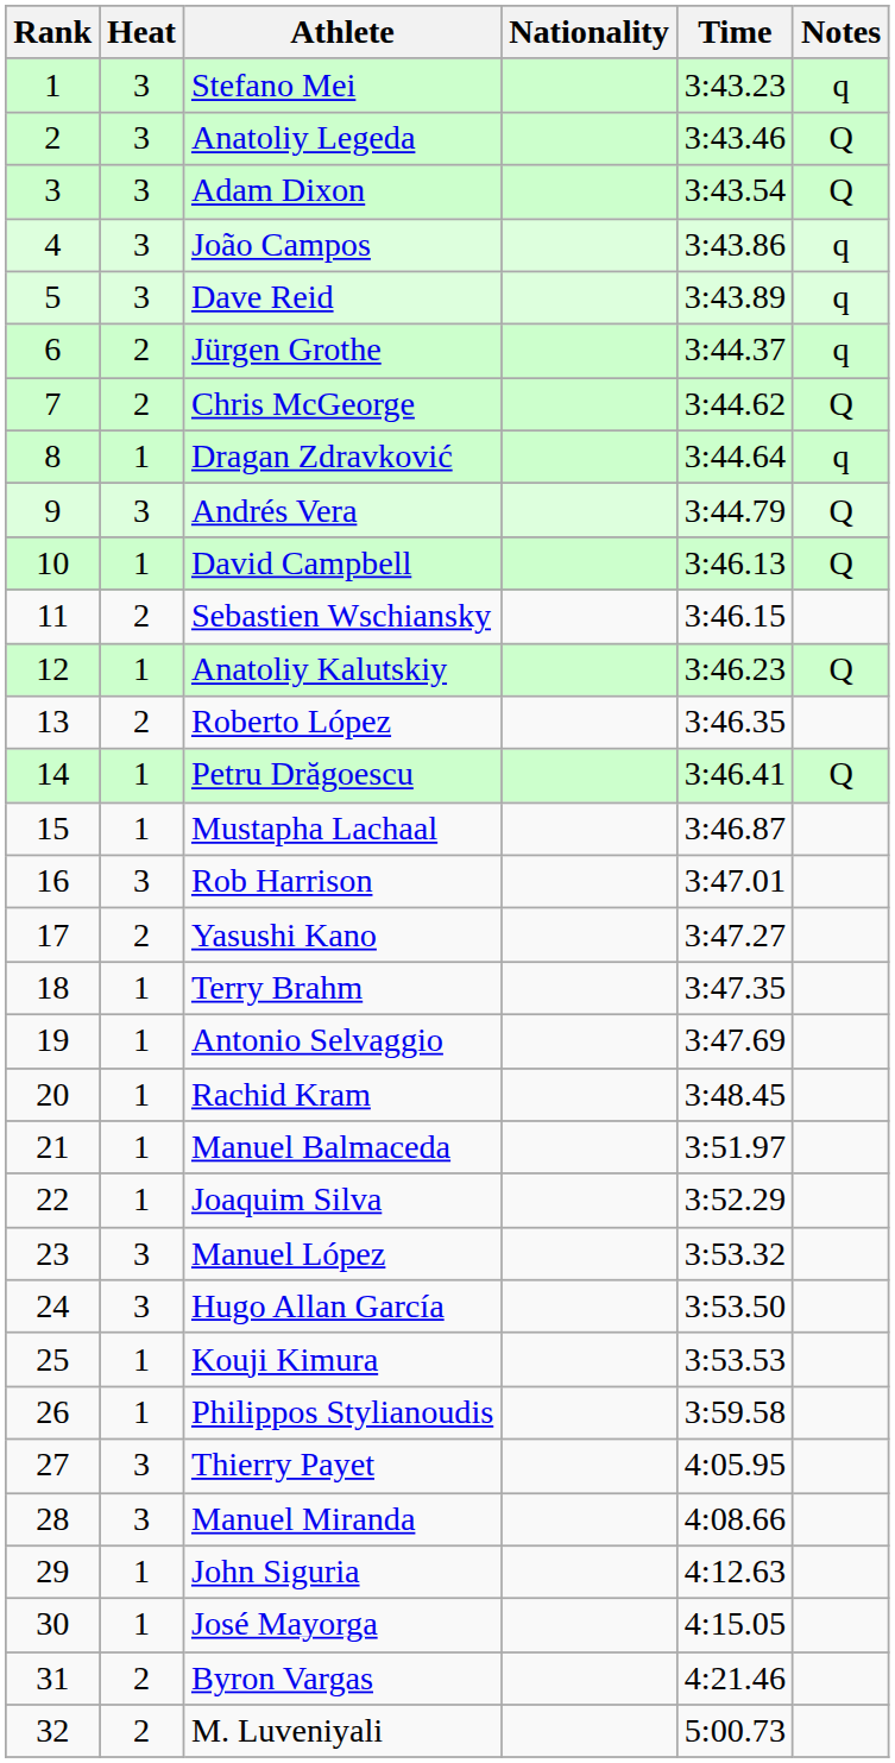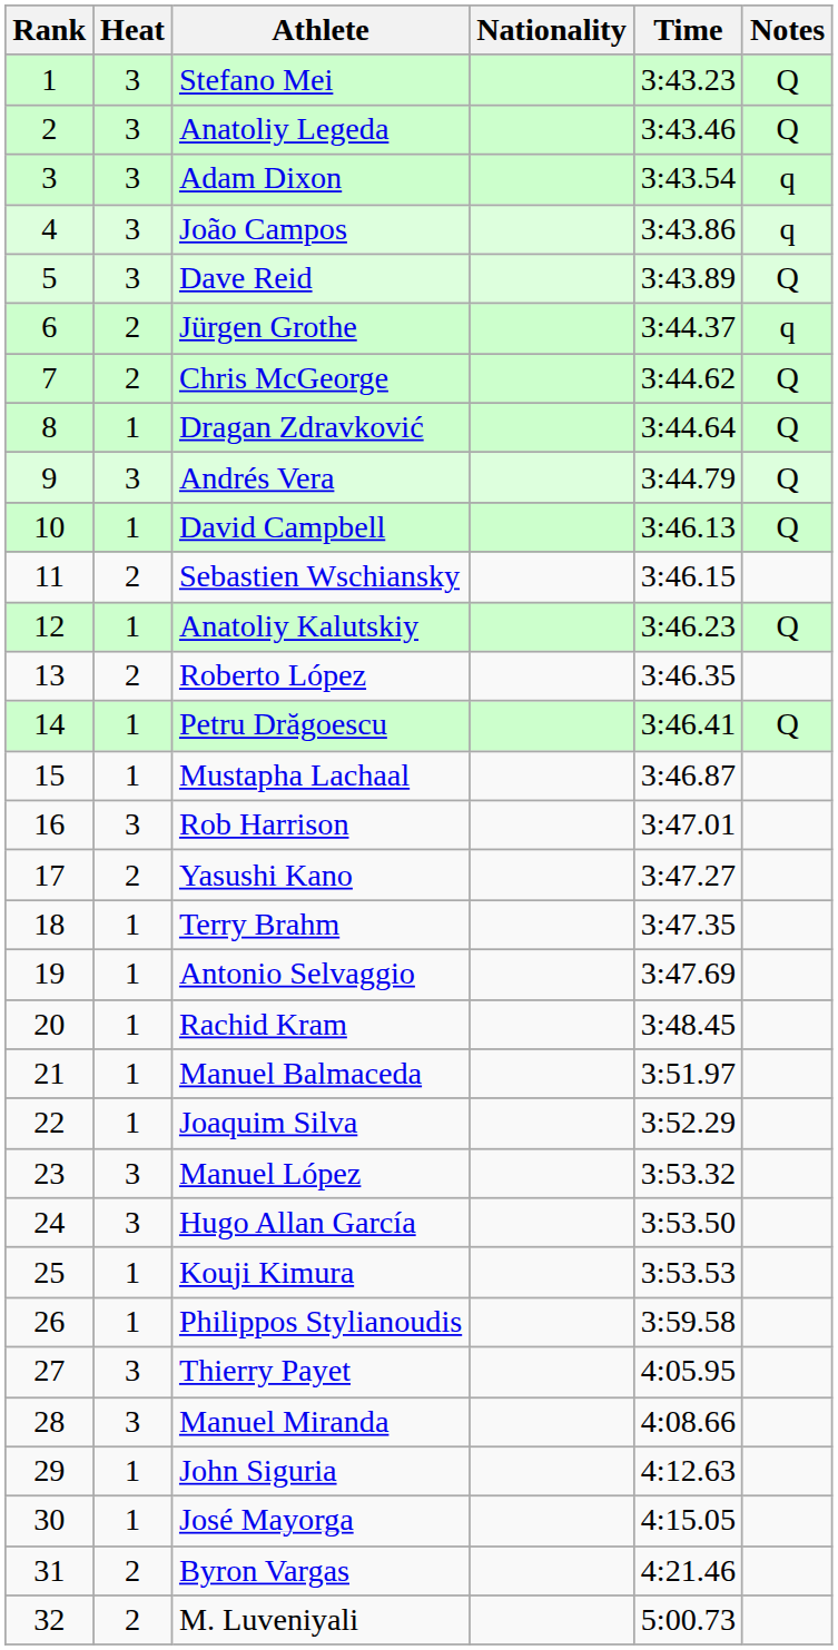 <table class="wikitable sortable" style="text-align:center">
 <tr>
 <th>Rank</th>
 <th>Heat</th>
 <th>Athlete</th>
 <th>Nationality</th>
 <th>Time</th>
 <th>Notes</th>
 </tr>
 <tr bgcolor=ccffcc>
 <td>1</td>
 <td>3</td>
 <td align=left><a href='#'>Stefano Mei</a></td>
 <td align=left></td>
 <td>3:43.23</td>
-<td>q</td>
+<td>Q</td>
 </tr>
 <tr bgcolor=ccffcc>
 <td>2</td>
 <td>3</td>
 <td align=left><a href='#'>Anatoliy Legeda</a></td>
 <td align=left></td>
 <td>3:43.46</td>
 <td>Q</td>
 </tr>
 <tr bgcolor=ccffcc>
 <td>3</td>
 <td>3</td>
 <td align=left><a href='#'>Adam Dixon</a></td>
 <td align=left></td>
 <td>3:43.54</td>
-<td>Q</td>
+<td>q</td>
 </tr>
 <tr bgcolor=ddffdd>
 <td>4</td>
 <td>3</td>
 <td align=left><a href='#'>João Campos</a></td>
 <td align=left></td>
 <td>3:43.86</td>
 <td>q</td>
 </tr>
 <tr bgcolor=ddffdd>
 <td>5</td>
 <td>3</td>
 <td align=left><a href='#'>Dave Reid</a></td>
 <td align=left></td>
 <td>3:43.89</td>
-<td>q</td>
+<td>Q</td>
 </tr>
 <tr bgcolor=ccffcc>
 <td>6</td>
 <td>2</td>
 <td align=left><a href='#'>Jürgen Grothe</a></td>
 <td align=left></td>
 <td>3:44.37</td>
 <td>q</td>
 </tr>
 <tr bgcolor=ccffcc>
 <td>7</td>
 <td>2</td>
 <td align=left><a href='#'>Chris McGeorge</a></td>
 <td align=left></td>
 <td>3:44.62</td>
 <td>Q</td>
 </tr>
 <tr bgcolor=ccffcc>
 <td>8</td>
 <td>1</td>
 <td align=left><a href='#'>Dragan Zdravković</a></td>
 <td align=left></td>
 <td>3:44.64</td>
-<td>q</td>
+<td>Q</td>
 </tr>
 <tr bgcolor=ddffdd>
 <td>9</td>
 <td>3</td>
 <td align=left><a href='#'>Andrés Vera</a></td>
 <td align=left></td>
 <td>3:44.79</td>
 <td>Q</td>
 </tr>
 <tr bgcolor=ccffcc>
 <td>10</td>
 <td>1</td>
 <td align=left><a href='#'>David Campbell</a></td>
 <td align=left></td>
 <td>3:46.13</td>
 <td>Q</td>
 </tr>
 <tr>
 <td>11</td>
 <td>2</td>
 <td align=left><a href='#'>Sebastien Wschiansky</a></td>
 <td align=left></td>
 <td>3:46.15</td>
 <td></td>
 </tr>
 <tr bgcolor=ccffcc>
 <td>12</td>
 <td>1</td>
 <td align=left><a href='#'>Anatoliy Kalutskiy</a></td>
 <td align=left></td>
 <td>3:46.23</td>
 <td>Q</td>
 </tr>
 <tr>
 <td>13</td>
 <td>2</td>
 <td align=left><a href='#'>Roberto López</a></td>
 <td align=left></td>
 <td>3:46.35</td>
 <td></td>
 </tr>
 <tr bgcolor=ccffcc>
 <td>14</td>
 <td>1</td>
 <td align=left><a href='#'>Petru Drăgoescu</a></td>
 <td align=left></td>
 <td>3:46.41</td>
 <td>Q</td>
 </tr>
 <tr>
 <td>15</td>
 <td>1</td>
 <td align=left><a href='#'>Mustapha Lachaal</a></td>
 <td align=left></td>
 <td>3:46.87</td>
 <td></td>
 </tr>
 <tr>
 <td>16</td>
 <td>3</td>
 <td align=left><a href='#'>Rob Harrison</a></td>
 <td align=left></td>
 <td>3:47.01</td>
 <td></td>
 </tr>
 <tr>
 <td>17</td>
 <td>2</td>
 <td align=left><a href='#'>Yasushi Kano</a></td>
 <td align=left></td>
 <td>3:47.27</td>
 <td></td>
 </tr>
 <tr>
 <td>18</td>
 <td>1</td>
 <td align=left><a href='#'>Terry Brahm</a></td>
 <td align=left></td>
 <td>3:47.35</td>
 <td></td>
 </tr>
 <tr>
 <td>19</td>
 <td>1</td>
 <td align=left><a href='#'>Antonio Selvaggio</a></td>
 <td align=left></td>
 <td>3:47.69</td>
 <td></td>
 </tr>
 <tr>
 <td>20</td>
 <td>1</td>
 <td align=left><a href='#'>Rachid Kram</a></td>
 <td align=left></td>
 <td>3:48.45</td>
 <td></td>
 </tr>
 <tr>
 <td>21</td>
 <td>1</td>
 <td align=left><a href='#'>Manuel Balmaceda</a></td>
 <td align=left></td>
 <td>3:51.97</td>
 <td></td>
 </tr>
 <tr>
 <td>22</td>
 <td>1</td>
 <td align=left><a href='#'>Joaquim Silva</a></td>
 <td align=left></td>
 <td>3:52.29</td>
 <td></td>
 </tr>
 <tr>
 <td>23</td>
 <td>3</td>
 <td align=left><a href='#'>Manuel López</a></td>
 <td align=left></td>
 <td>3:53.32</td>
 <td></td>
 </tr>
 <tr>
 <td>24</td>
 <td>3</td>
 <td align=left><a href='#'>Hugo Allan García</a></td>
 <td align=left></td>
 <td>3:53.50</td>
 <td></td>
 </tr>
 <tr>
 <td>25</td>
 <td>1</td>
 <td align=left><a href='#'>Kouji Kimura</a></td>
 <td align=left></td>
 <td>3:53.53</td>
 <td></td>
 </tr>
 <tr>
 <td>26</td>
 <td>1</td>
 <td align=left><a href='#'>Philippos Stylianoudis</a></td>
 <td align=left></td>
 <td>3:59.58</td>
 <td></td>
 </tr>
 <tr>
 <td>27</td>
 <td>3</td>
 <td align=left><a href='#'>Thierry Payet</a></td>
 <td align=left></td>
 <td>4:05.95</td>
 <td></td>
 </tr>
 <tr>
 <td>28</td>
 <td>3</td>
 <td align=left><a href='#'>Manuel Miranda</a></td>
 <td align=left></td>
 <td>4:08.66</td>
 <td></td>
 </tr>
 <tr>
 <td>29</td>
 <td>1</td>
 <td align=left><a href='#'>John Siguria</a></td>
 <td align=left></td>
 <td>4:12.63</td>
 <td></td>
 </tr>
 <tr>
 <td>30</td>
 <td>1</td>
 <td align=left><a href='#'>José Mayorga</a></td>
 <td align=left></td>
 <td>4:15.05</td>
 <td></td>
 </tr>
 <tr>
 <td>31</td>
 <td>2</td>
 <td align=left><a href='#'>Byron Vargas</a></td>
 <td align=left></td>
 <td>4:21.46</td>
 <td></td>
 </tr>
 <tr>
 <td>32</td>
 <td>2</td>
 <td align=left>M. Luveniyali</td>
 <td align=left></td>
 <td>5:00.73</td>
 <td></td>
 </tr>
 </table>
